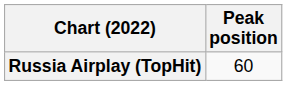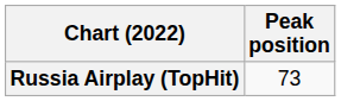 <table class="wikitable plainrowheaders" style="text-align:center">
 <tr>
 <th scope="col">Chart (2022)</th>
 <th scope="col">Peak<br>position</th>
 </tr>
 <tr>
 <th scope="row">Russia Airplay (TopHit)</th>
-<td>60</td>
+<td>73</td>
 </tr>
 </table>
